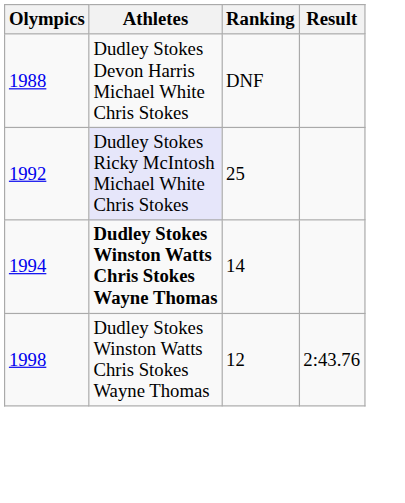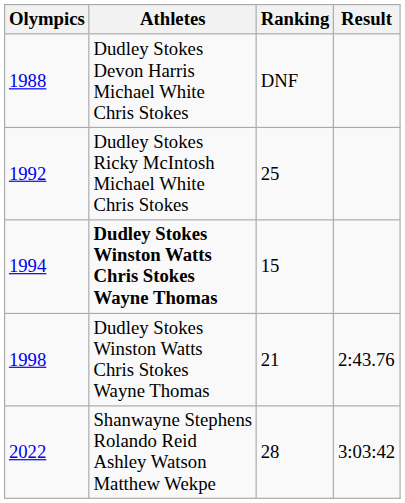 <table class="wikitable">
 <tr>
 <th>Olympics</th>
 <th>Athletes</th>
 <th>Ranking</th>
 <th>Result</th>
 </tr>
 <tr>
 <td><a href='#'>1988</a></td>
 <td>Dudley Stokes<br>Devon Harris<br>Michael White<br>Chris Stokes<br></td>
 <td>DNF</td>
 <td></td>
 </tr>
 <tr>
 <td><a href='#'>1992</a></td>
-<td style="background: lavender;">Dudley Stokes<br>Ricky McIntosh<br>Michael White<br>Chris Stokes</td>
+<td>Dudley Stokes<br>Ricky McIntosh<br>Michael White<br>Chris Stokes</td>
 <td>25</td>
 <td></td>
 </tr>
 <tr>
 <td><a href='#'>1994</a></td>
 <td><strong>Dudley Stokes<br>Winston Watts<br>Chris Stokes<br>Wayne Thomas</strong></td>
-<td>14</td>
+<td>15</td>
 <td></td>
 </tr>
 <tr>
 <td><a href='#'>1998</a></td>
 <td>Dudley Stokes<br>Winston Watts<br>Chris Stokes<br>Wayne Thomas</td>
-<td>12</td>
+<td>21</td>
 <td>2:43.76</td>
 </tr>
+<tr>
+<td><a href='#'>2022</a></td>
+<td>Shanwayne Stephens<br>Rolando Reid<br>Ashley Watson<br>Matthew Wekpe</td>
+<td>28</td>
+<td>3:03:42</td>
+</tr>
 </table>
